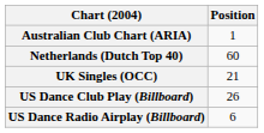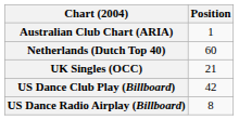 <table class="wikitable sortable plainrowheaders" style="text-align:center">
 <tr>
 <th>Chart (2004)</th>
 <th>Position</th>
 </tr>
 <tr>
 <th scope="row">Australian Club Chart (ARIA)</th>
 <td>1</td>
 </tr>
 <tr>
 <th scope="row">Netherlands (Dutch Top 40)</th>
 <td>60</td>
 </tr>
 <tr>
 <th scope="row">UK Singles (OCC)</th>
 <td>21</td>
 </tr>
 <tr>
 <th scope="row">US Dance Club Play (<em>Billboard</em>)</th>
-<td>26</td>
+<td>42</td>
 </tr>
 <tr>
 <th scope="row">US Dance Radio Airplay (<em>Billboard</em>)</th>
-<td>6</td>
+<td>8</td>
 </tr>
 </table>
